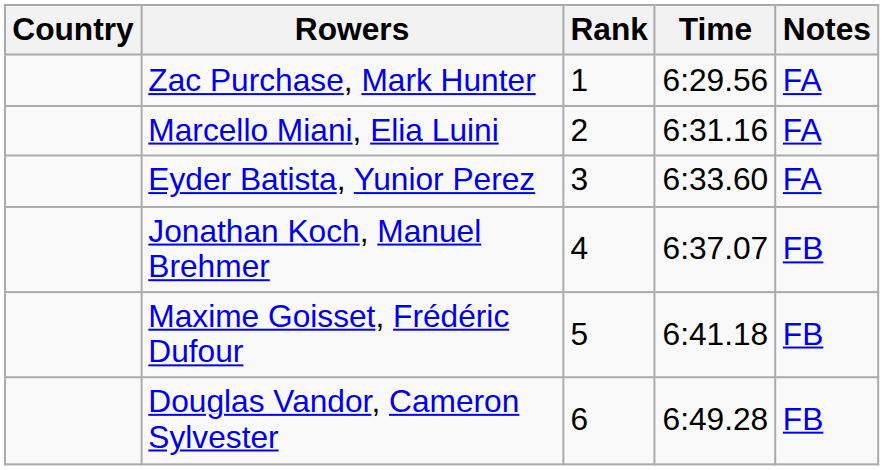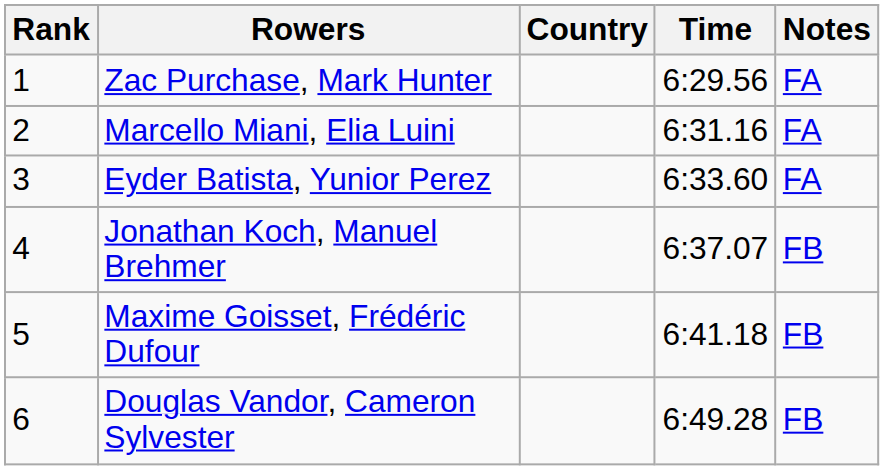 <table class="wikitable sortable" width=50%>
 <tr>
+<th>Rank</th>
+<th>Rowers</th>
 <th>Country</th>
-<th>Rowers</th>
-<th>Rank</th>
 <th>Time</th>
 <th>Notes</th>
 </tr>
 <tr>
+<td>1</td>
+<td><a href='#'>Zac Purchase</a>, <a href='#'>Mark Hunter</a></td>
 <td></td>
-<td><a href='#'>Zac Purchase</a>, <a href='#'>Mark Hunter</a></td>
-<td>1</td>
 <td>6:29.56</td>
 <td><a href='#'>FA</a></td>
 </tr>
 <tr>
+<td>2</td>
+<td><a href='#'>Marcello Miani</a>, <a href='#'>Elia Luini</a></td>
 <td></td>
-<td><a href='#'>Marcello Miani</a>, <a href='#'>Elia Luini</a></td>
-<td>2</td>
 <td>6:31.16</td>
 <td><a href='#'>FA</a></td>
 </tr>
 <tr>
+<td>3</td>
+<td><a href='#'>Eyder Batista</a>, <a href='#'>Yunior Perez</a></td>
 <td></td>
-<td><a href='#'>Eyder Batista</a>, <a href='#'>Yunior Perez</a></td>
-<td>3</td>
 <td>6:33.60</td>
 <td><a href='#'>FA</a></td>
 </tr>
 <tr>
+<td>4</td>
+<td><a href='#'>Jonathan Koch</a>, <a href='#'>Manuel Brehmer</a></td>
 <td></td>
-<td><a href='#'>Jonathan Koch</a>, <a href='#'>Manuel Brehmer</a></td>
-<td>4</td>
 <td>6:37.07</td>
 <td><a href='#'>FB</a></td>
 </tr>
 <tr>
+<td>5</td>
+<td><a href='#'>Maxime Goisset</a>, <a href='#'>Frédéric Dufour</a></td>
 <td></td>
-<td><a href='#'>Maxime Goisset</a>, <a href='#'>Frédéric Dufour</a></td>
-<td>5</td>
 <td>6:41.18</td>
 <td><a href='#'>FB</a></td>
 </tr>
 <tr>
+<td>6</td>
+<td><a href='#'>Douglas Vandor</a>, <a href='#'>Cameron Sylvester</a></td>
 <td></td>
-<td><a href='#'>Douglas Vandor</a>, <a href='#'>Cameron Sylvester</a></td>
-<td>6</td>
 <td>6:49.28</td>
 <td><a href='#'>FB</a></td>
 </tr>
 </table>
